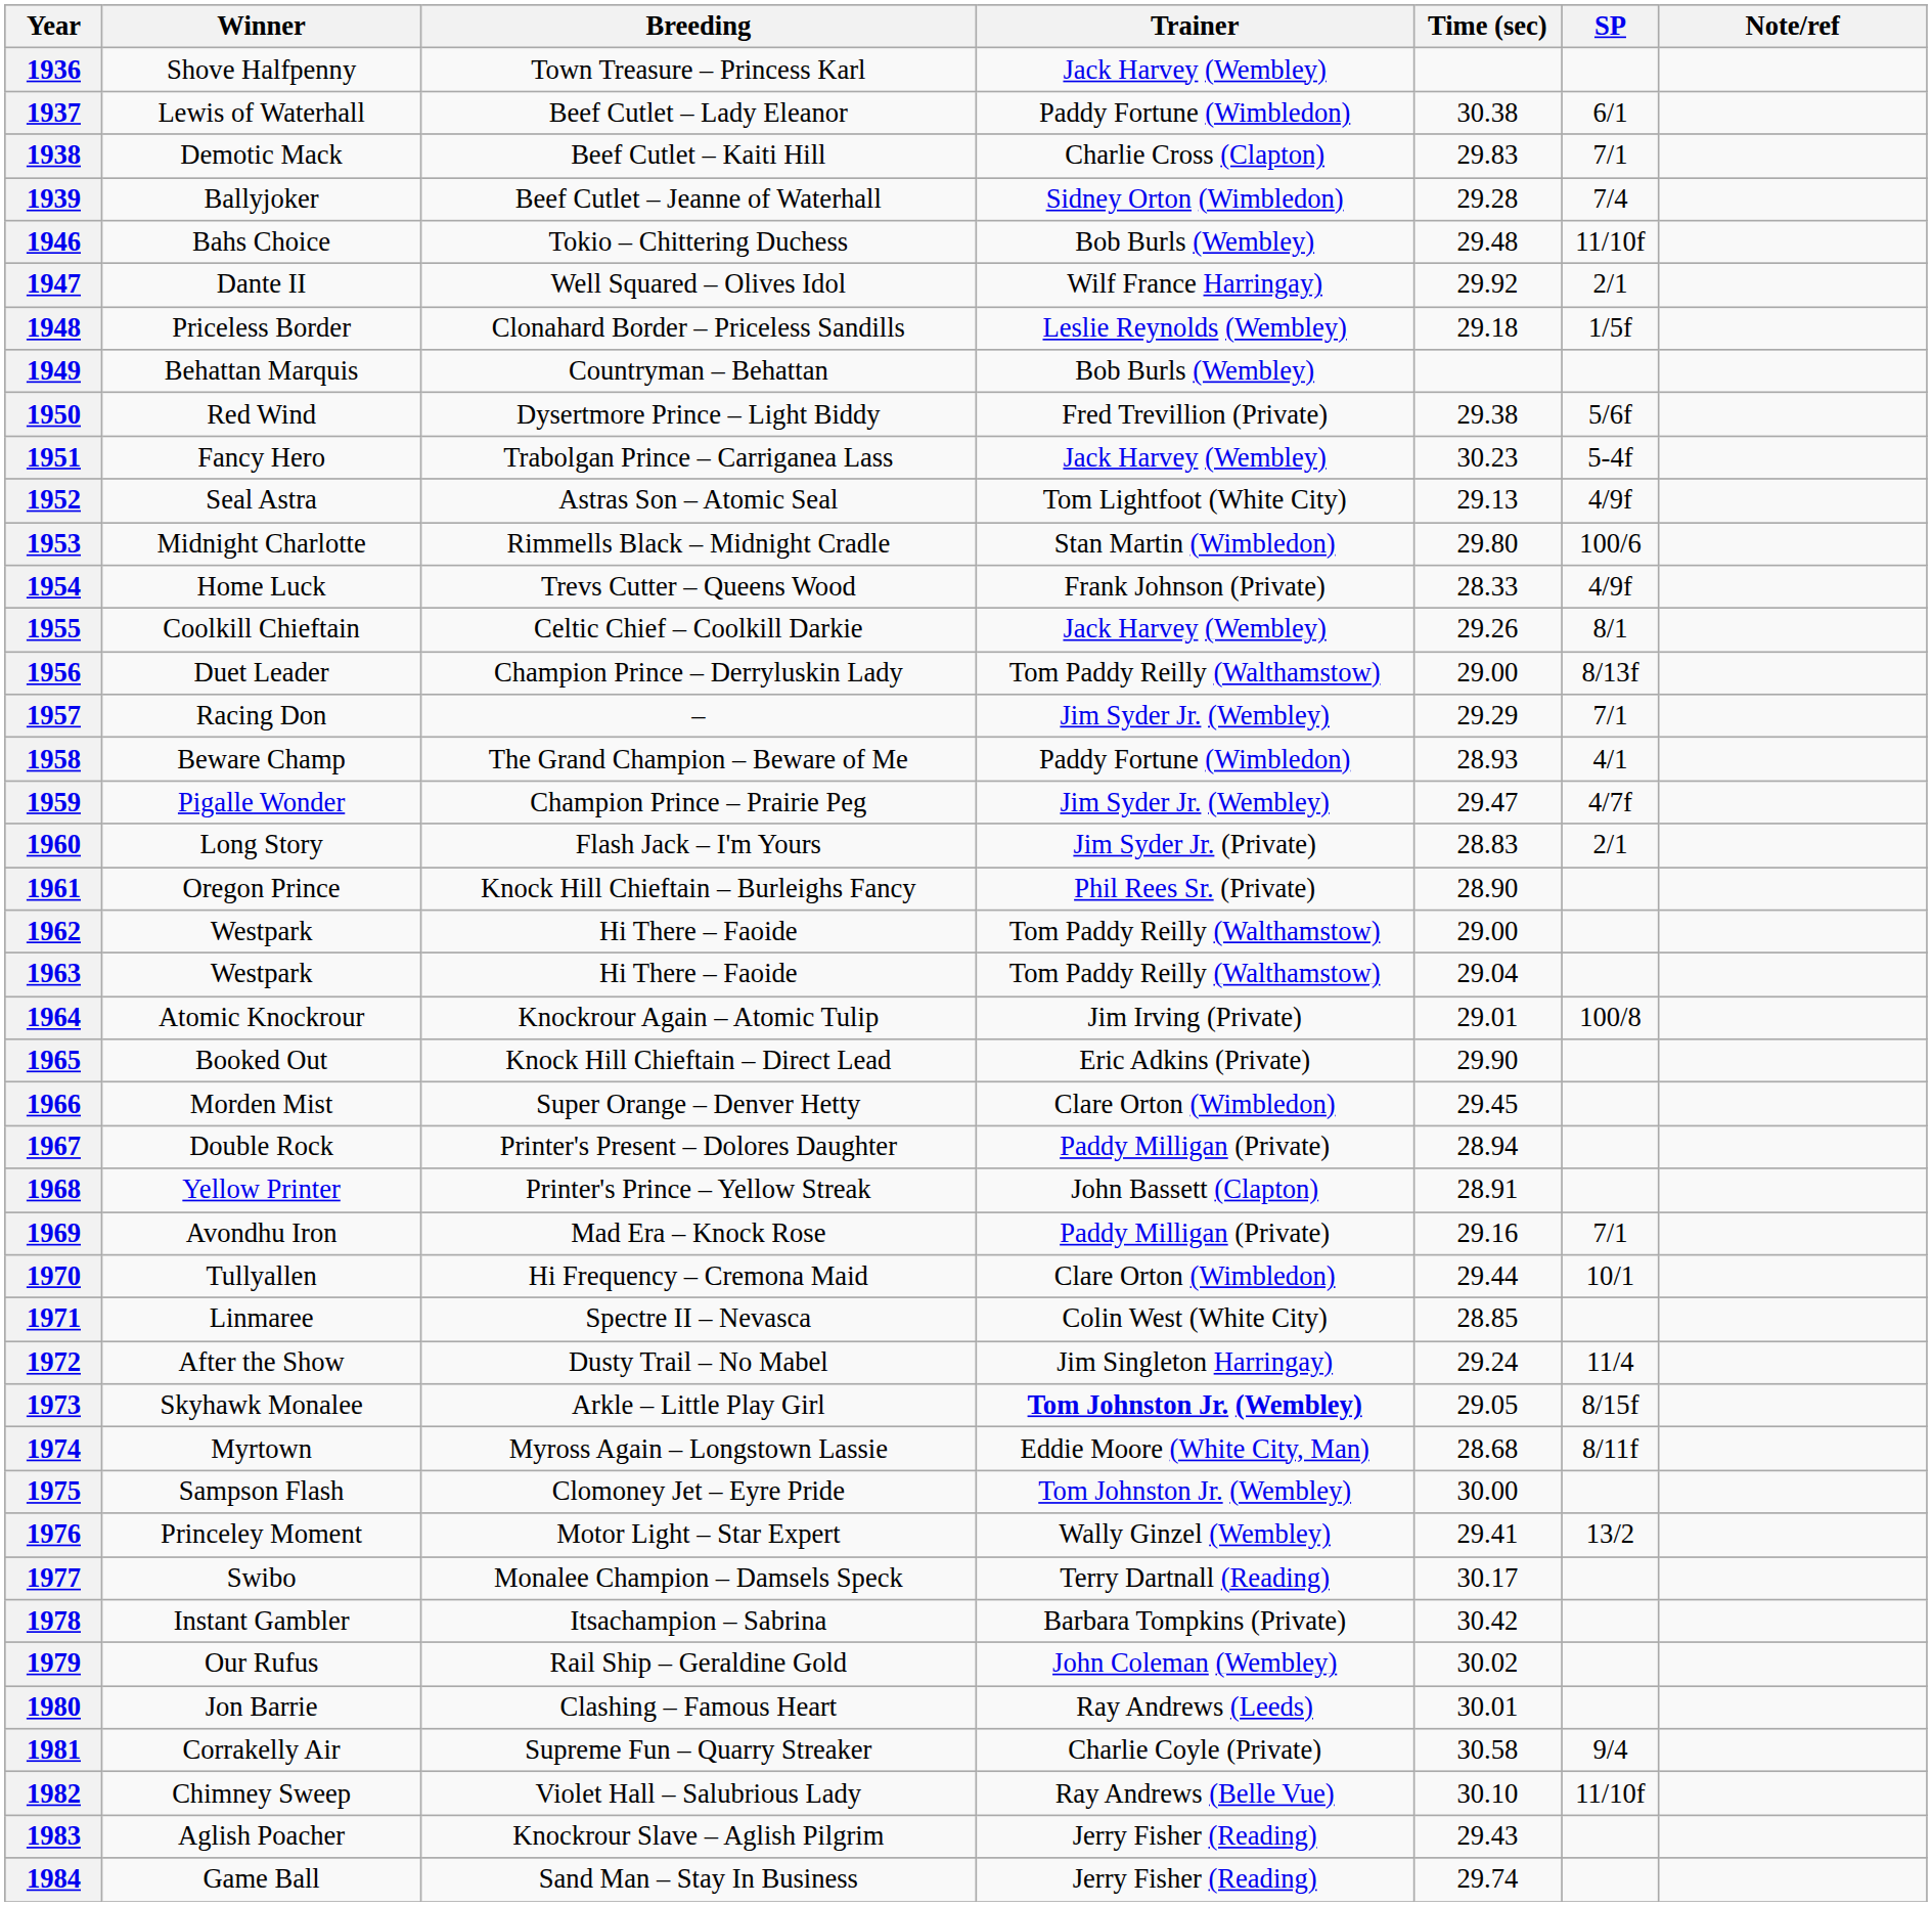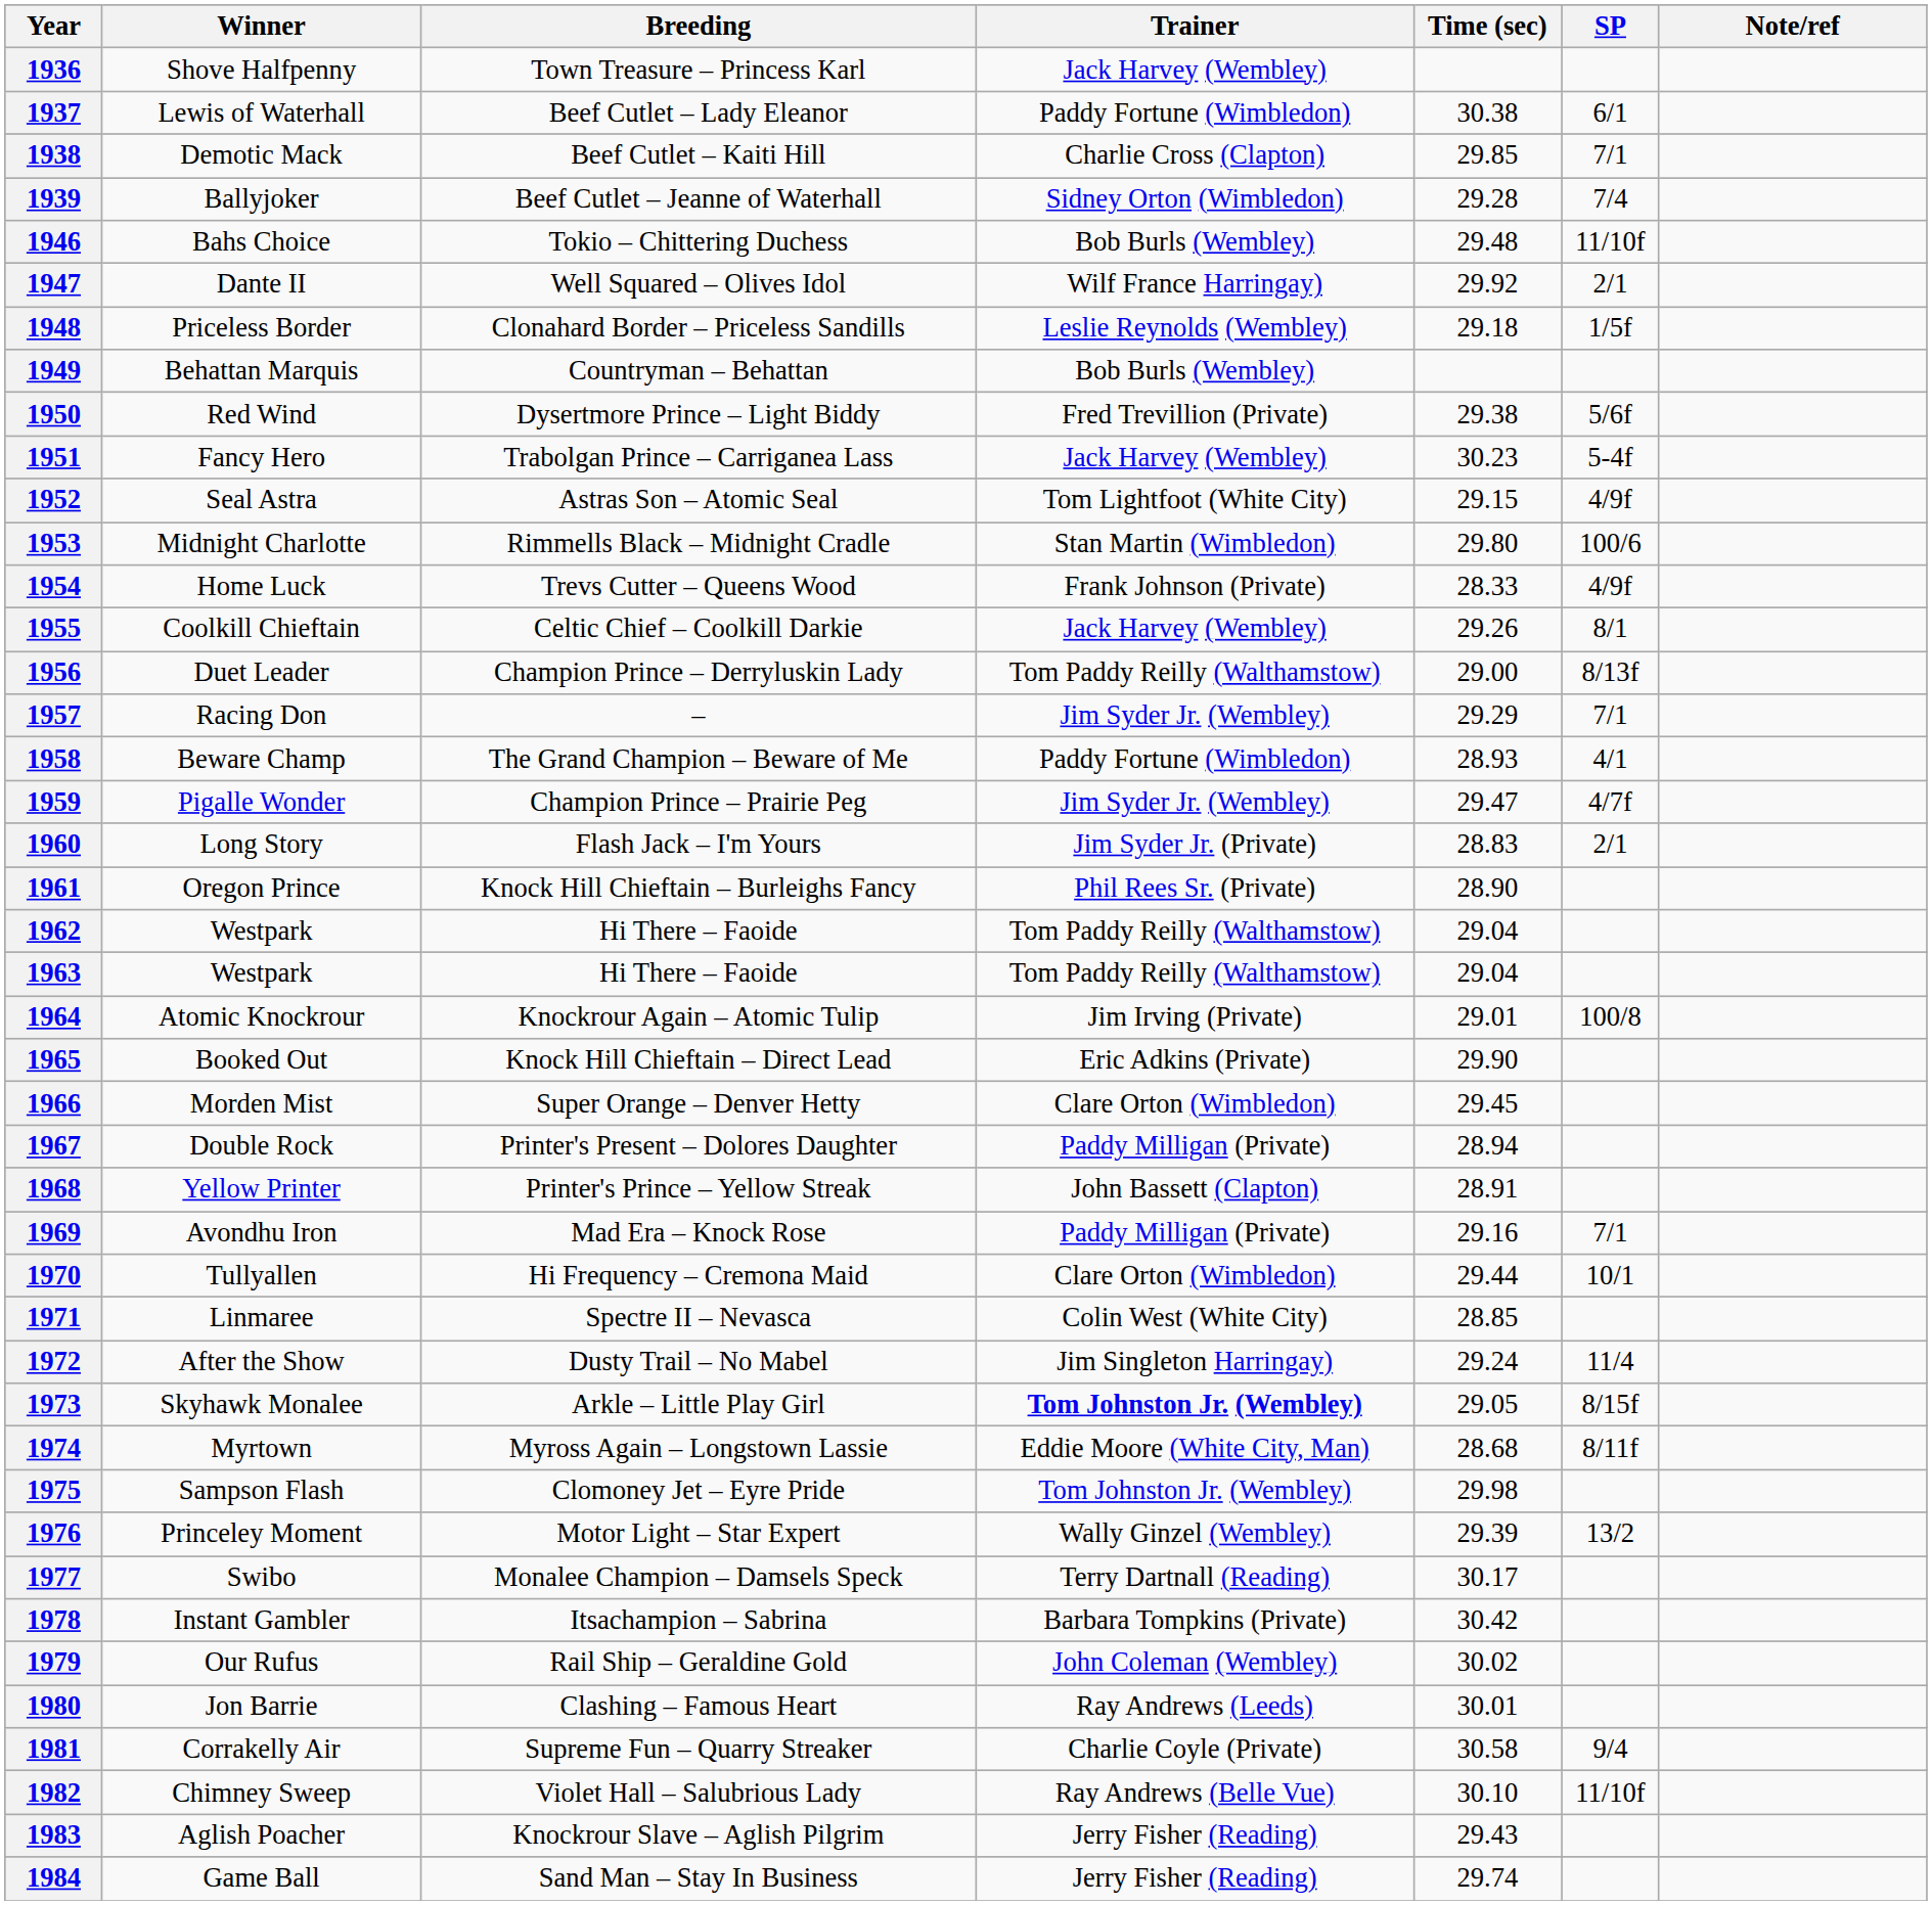 <table class="wikitable" style="text-align:center">
 <tr>
 <th width=50>Year</th>
 <th width=180>Winner</th>
 <th width=320>Breeding</th>
 <th width=250>Trainer</th>
 <th width=80>Time (sec)</th>
 <th width=50><a href='#'>SP</a></th>
 <th width=150>Note/ref</th>
 </tr>
 <tr>
 <th><a href='#'>1936</a></th>
 <td>Shove Halfpenny</td>
 <td>Town Treasure – Princess Karl</td>
 <td><a href='#'>Jack Harvey</a> <a href='#'>(Wembley)</a></td>
 <td></td>
 <td></td>
 <td></td>
 </tr>
 <tr>
 <th><a href='#'>1937</a></th>
 <td>Lewis of Waterhall</td>
 <td>Beef Cutlet – Lady Eleanor</td>
 <td>Paddy Fortune <a href='#'>(Wimbledon)</a></td>
 <td>30.38</td>
 <td>6/1</td>
 <td></td>
 </tr>
 <tr>
 <th><a href='#'>1938</a></th>
 <td>Demotic Mack</td>
 <td>Beef Cutlet – Kaiti Hill</td>
 <td>Charlie Cross <a href='#'>(Clapton)</a></td>
-<td>29.83</td>
+<td>29.85</td>
 <td>7/1</td>
 <td></td>
 </tr>
 <tr>
 <th><a href='#'>1939</a></th>
 <td>Ballyjoker</td>
 <td>Beef Cutlet – Jeanne of Waterhall</td>
 <td><a href='#'>Sidney Orton</a> <a href='#'>(Wimbledon)</a></td>
 <td>29.28</td>
 <td>7/4</td>
 <td></td>
 </tr>
 <tr>
 <th><a href='#'>1946</a></th>
 <td>Bahs Choice</td>
 <td>Tokio – Chittering Duchess</td>
 <td>Bob Burls <a href='#'>(Wembley)</a></td>
 <td>29.48</td>
 <td>11/10f</td>
 <td></td>
 </tr>
 <tr>
 <th><a href='#'>1947</a></th>
 <td>Dante II</td>
 <td>Well Squared – Olives Idol</td>
 <td>Wilf France <a href='#'>Harringay)</a></td>
 <td>29.92</td>
 <td>2/1</td>
 <td></td>
 </tr>
 <tr>
 <th><a href='#'>1948</a></th>
 <td>Priceless Border</td>
 <td>Clonahard Border – Priceless Sandills</td>
 <td><a href='#'>Leslie Reynolds</a> <a href='#'>(Wembley)</a></td>
 <td>29.18</td>
 <td>1/5f</td>
 <td></td>
 </tr>
 <tr>
 <th><a href='#'>1949</a></th>
 <td>Behattan Marquis</td>
 <td>Countryman – Behattan</td>
 <td>Bob Burls <a href='#'>(Wembley)</a></td>
 <td></td>
 <td></td>
 <td></td>
 </tr>
 <tr>
 <th><a href='#'>1950</a></th>
 <td>Red Wind</td>
 <td>Dysertmore Prince – Light Biddy</td>
 <td>Fred Trevillion (Private)</td>
 <td>29.38</td>
 <td>5/6f</td>
 <td></td>
 </tr>
 <tr>
 <th><a href='#'>1951</a></th>
 <td>Fancy Hero</td>
 <td>Trabolgan Prince – Carriganea Lass</td>
 <td><a href='#'>Jack Harvey</a> <a href='#'>(Wembley)</a></td>
 <td>30.23</td>
 <td>5-4f</td>
 <td></td>
 </tr>
 <tr>
 <th><a href='#'>1952</a></th>
 <td>Seal Astra</td>
 <td>Astras Son – Atomic Seal</td>
 <td>Tom Lightfoot (White City)</td>
-<td>29.13</td>
+<td>29.15</td>
 <td>4/9f</td>
 <td></td>
 </tr>
 <tr>
 <th><a href='#'>1953</a></th>
 <td>Midnight Charlotte</td>
 <td>Rimmells Black – Midnight Cradle</td>
 <td>Stan Martin <a href='#'>(Wimbledon)</a></td>
 <td>29.80</td>
 <td>100/6</td>
 <td></td>
 </tr>
 <tr>
 <th><a href='#'>1954</a></th>
 <td>Home Luck</td>
 <td>Trevs Cutter – Queens Wood</td>
 <td>Frank Johnson (Private)</td>
 <td>28.33</td>
 <td>4/9f</td>
 <td></td>
 </tr>
 <tr>
 <th><a href='#'>1955</a></th>
 <td>Coolkill Chieftain</td>
 <td>Celtic Chief – Coolkill Darkie</td>
 <td><a href='#'>Jack Harvey</a> <a href='#'>(Wembley)</a></td>
 <td>29.26</td>
 <td>8/1</td>
 <td></td>
 </tr>
 <tr>
 <th><a href='#'>1956</a></th>
 <td>Duet Leader</td>
 <td>Champion Prince – Derryluskin Lady</td>
 <td>Tom Paddy Reilly <a href='#'>(Walthamstow)</a></td>
 <td>29.00</td>
 <td>8/13f</td>
 <td></td>
 </tr>
 <tr>
 <th><a href='#'>1957</a></th>
 <td>Racing Don</td>
 <td>–</td>
 <td><a href='#'>Jim Syder Jr.</a> <a href='#'>(Wembley)</a></td>
 <td>29.29</td>
 <td>7/1</td>
 <td></td>
 </tr>
 <tr>
 <th><a href='#'>1958</a></th>
 <td>Beware Champ</td>
 <td>The Grand Champion – Beware of Me</td>
 <td>Paddy Fortune <a href='#'>(Wimbledon)</a></td>
 <td>28.93</td>
 <td>4/1</td>
 <td></td>
 </tr>
 <tr>
 <th><a href='#'>1959</a></th>
 <td><a href='#'>Pigalle Wonder</a></td>
 <td>Champion Prince – Prairie Peg</td>
 <td><a href='#'>Jim Syder Jr.</a> <a href='#'>(Wembley)</a></td>
 <td>29.47</td>
 <td>4/7f</td>
 <td></td>
 </tr>
 <tr>
 <th><a href='#'>1960</a></th>
 <td>Long Story</td>
 <td>Flash Jack – I'm Yours</td>
 <td><a href='#'>Jim Syder Jr.</a> (Private)</td>
 <td>28.83</td>
 <td>2/1</td>
 <td></td>
 </tr>
 <tr>
 <th><a href='#'>1961</a></th>
 <td>Oregon Prince</td>
 <td>Knock Hill Chieftain – Burleighs Fancy</td>
 <td><a href='#'>Phil Rees Sr.</a> (Private)</td>
 <td>28.90</td>
 <td></td>
 <td></td>
 </tr>
 <tr>
 <th><a href='#'>1962</a></th>
 <td>Westpark</td>
 <td>Hi There – Faoide</td>
 <td>Tom Paddy Reilly <a href='#'>(Walthamstow)</a></td>
-<td>29.00</td>
+<td>29.04</td>
 <td></td>
 <td></td>
 </tr>
 <tr>
 <th><a href='#'>1963</a></th>
 <td>Westpark</td>
 <td>Hi There – Faoide</td>
 <td>Tom Paddy Reilly <a href='#'>(Walthamstow)</a></td>
 <td>29.04</td>
 <td></td>
 <td></td>
 </tr>
 <tr>
 <th><a href='#'>1964</a></th>
 <td>Atomic Knockrour</td>
 <td>Knockrour Again – Atomic Tulip</td>
 <td>Jim Irving (Private)</td>
 <td>29.01</td>
 <td>100/8</td>
 <td></td>
 </tr>
 <tr>
 <th><a href='#'>1965</a></th>
 <td>Booked Out</td>
 <td>Knock Hill Chieftain – Direct Lead</td>
 <td>Eric Adkins (Private)</td>
 <td>29.90</td>
 <td></td>
 <td></td>
 </tr>
 <tr>
 <th><a href='#'>1966</a></th>
 <td>Morden Mist</td>
 <td>Super Orange – Denver Hetty</td>
 <td>Clare Orton <a href='#'>(Wimbledon)</a></td>
 <td>29.45</td>
 <td></td>
 <td></td>
 </tr>
 <tr>
 <th><a href='#'>1967</a></th>
 <td>Double Rock</td>
 <td>Printer's Present – Dolores Daughter</td>
 <td><a href='#'>Paddy Milligan</a> (Private)</td>
 <td>28.94</td>
 <td></td>
 <td></td>
 </tr>
 <tr>
 <th><a href='#'>1968</a></th>
 <td><a href='#'>Yellow Printer</a></td>
 <td>Printer's Prince – Yellow Streak</td>
 <td>John Bassett <a href='#'>(Clapton)</a></td>
 <td>28.91</td>
 <td></td>
 <td></td>
 </tr>
 <tr>
 <th><a href='#'>1969</a></th>
 <td>Avondhu Iron</td>
 <td>Mad Era – Knock Rose</td>
 <td><a href='#'>Paddy Milligan</a> (Private)</td>
 <td>29.16</td>
 <td>7/1</td>
 <td></td>
 </tr>
 <tr>
 <th><a href='#'>1970</a></th>
 <td>Tullyallen</td>
 <td>Hi Frequency – Cremona Maid</td>
 <td>Clare Orton <a href='#'>(Wimbledon)</a></td>
 <td>29.44</td>
 <td>10/1</td>
 <td></td>
 </tr>
 <tr>
 <th><a href='#'>1971</a></th>
 <td>Linmaree</td>
 <td>Spectre II – Nevasca</td>
 <td>Colin West (White City)</td>
 <td>28.85</td>
 <td></td>
 <td></td>
 </tr>
 <tr>
 <th><a href='#'>1972</a></th>
 <td>After the Show</td>
 <td>Dusty Trail – No Mabel</td>
 <td>Jim Singleton <a href='#'>Harringay)</a></td>
 <td>29.24</td>
 <td>11/4</td>
 <td></td>
 </tr>
 <tr>
 <th><a href='#'>1973</a></th>
 <td>Skyhawk Monalee</td>
 <td>Arkle – Little Play Girl</td>
 <td><strong><a href='#'>Tom Johnston Jr.</a> <a href='#'>(Wembley)</a></strong></td>
 <td>29.05</td>
 <td>8/15f</td>
 <td></td>
 </tr>
 <tr>
 <th><a href='#'>1974</a></th>
 <td>Myrtown</td>
 <td>Myross Again – Longstown Lassie</td>
 <td>Eddie Moore <a href='#'>(White City, Man)</a></td>
 <td>28.68</td>
 <td>8/11f</td>
 <td></td>
 </tr>
 <tr>
 <th><a href='#'>1975</a></th>
 <td>Sampson Flash</td>
 <td>Clomoney Jet – Eyre Pride</td>
 <td><a href='#'>Tom Johnston Jr.</a> <a href='#'>(Wembley)</a></td>
-<td>30.00</td>
+<td>29.98</td>
 <td></td>
 <td></td>
 </tr>
 <tr>
 <th><a href='#'>1976</a></th>
 <td>Princeley Moment</td>
 <td>Motor Light – Star Expert</td>
 <td>Wally Ginzel <a href='#'>(Wembley)</a></td>
-<td>29.41</td>
+<td>29.39</td>
 <td>13/2</td>
 <td></td>
 </tr>
 <tr>
 <th><a href='#'>1977</a></th>
 <td>Swibo</td>
 <td>Monalee Champion – Damsels Speck</td>
 <td>Terry Dartnall <a href='#'>(Reading)</a></td>
 <td>30.17</td>
 <td></td>
 <td></td>
 </tr>
 <tr>
 <th><a href='#'>1978</a></th>
 <td>Instant Gambler</td>
 <td>Itsachampion – Sabrina</td>
 <td>Barbara Tompkins (Private)</td>
 <td>30.42</td>
 <td></td>
 <td></td>
 </tr>
 <tr>
 <th><a href='#'>1979</a></th>
 <td>Our Rufus</td>
 <td>Rail Ship – Geraldine Gold</td>
 <td><a href='#'>John Coleman</a> <a href='#'>(Wembley)</a></td>
 <td>30.02</td>
 <td></td>
 <td></td>
 </tr>
 <tr>
 <th><a href='#'>1980</a></th>
 <td>Jon Barrie</td>
 <td>Clashing – Famous Heart</td>
 <td>Ray Andrews <a href='#'>(Leeds)</a></td>
 <td>30.01</td>
 <td></td>
 <td></td>
 </tr>
 <tr>
 <th><a href='#'>1981</a></th>
 <td>Corrakelly Air</td>
 <td>Supreme Fun – Quarry Streaker</td>
 <td>Charlie Coyle (Private)</td>
 <td>30.58</td>
 <td>9/4</td>
 <td></td>
 </tr>
 <tr>
 <th><a href='#'>1982</a></th>
 <td>Chimney Sweep</td>
 <td>Violet Hall – Salubrious Lady</td>
 <td>Ray Andrews <a href='#'>(Belle Vue)</a></td>
 <td>30.10</td>
 <td>11/10f</td>
 <td></td>
 </tr>
 <tr>
 <th><a href='#'>1983</a></th>
 <td>Aglish Poacher</td>
 <td>Knockrour Slave – Aglish Pilgrim</td>
 <td>Jerry Fisher <a href='#'>(Reading)</a></td>
 <td>29.43</td>
 <td></td>
 <td></td>
 </tr>
 <tr>
 <th><a href='#'>1984</a></th>
 <td>Game Ball</td>
 <td>Sand Man – Stay In Business</td>
 <td>Jerry Fisher <a href='#'>(Reading)</a></td>
 <td>29.74</td>
 <td></td>
 <td></td>
 </tr>
 </table>
